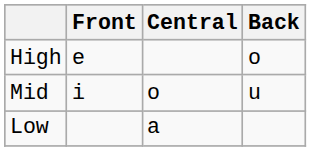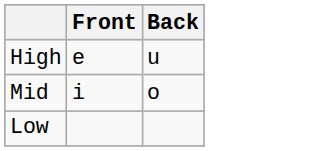 <table class="wikitable">
 <tr>
 <th></th>
 <th>Front</th>
-<th>Central</th>
 <th>Back</th>
 </tr>
 <tr>
 <td>High</td>
 <td>e</td>
-<td></td>
-<td>o</td>
+<td>u</td>
 </tr>
 <tr>
 <td>Mid</td>
 <td>i</td>
 <td>o</td>
-<td>u</td>
 </tr>
 <tr>
 <td>Low</td>
 <td></td>
-<td>a</td>
 <td></td>
 </tr>
 </table>
